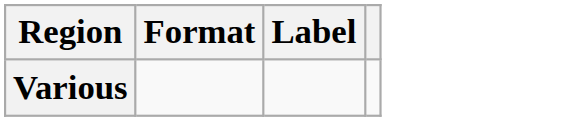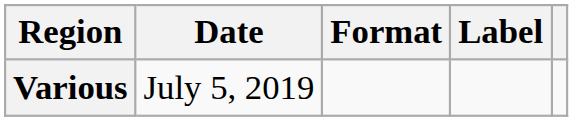 <table class="wikitable plainrowheaders">
 <tr>
 <th scope="col">Region</th>
+<th scope="col">Date</th>
 <th scope="col">Format</th>
 <th scope="col">Label</th>
 <th scope="col"></th>
 </tr>
 <tr>
 <th scope="row">Various</th>
+<td>July 5, 2019</td>
 <td></td>
 <td></td>
 <td style="text-align:center;"></td>
 </tr>
 </table>
